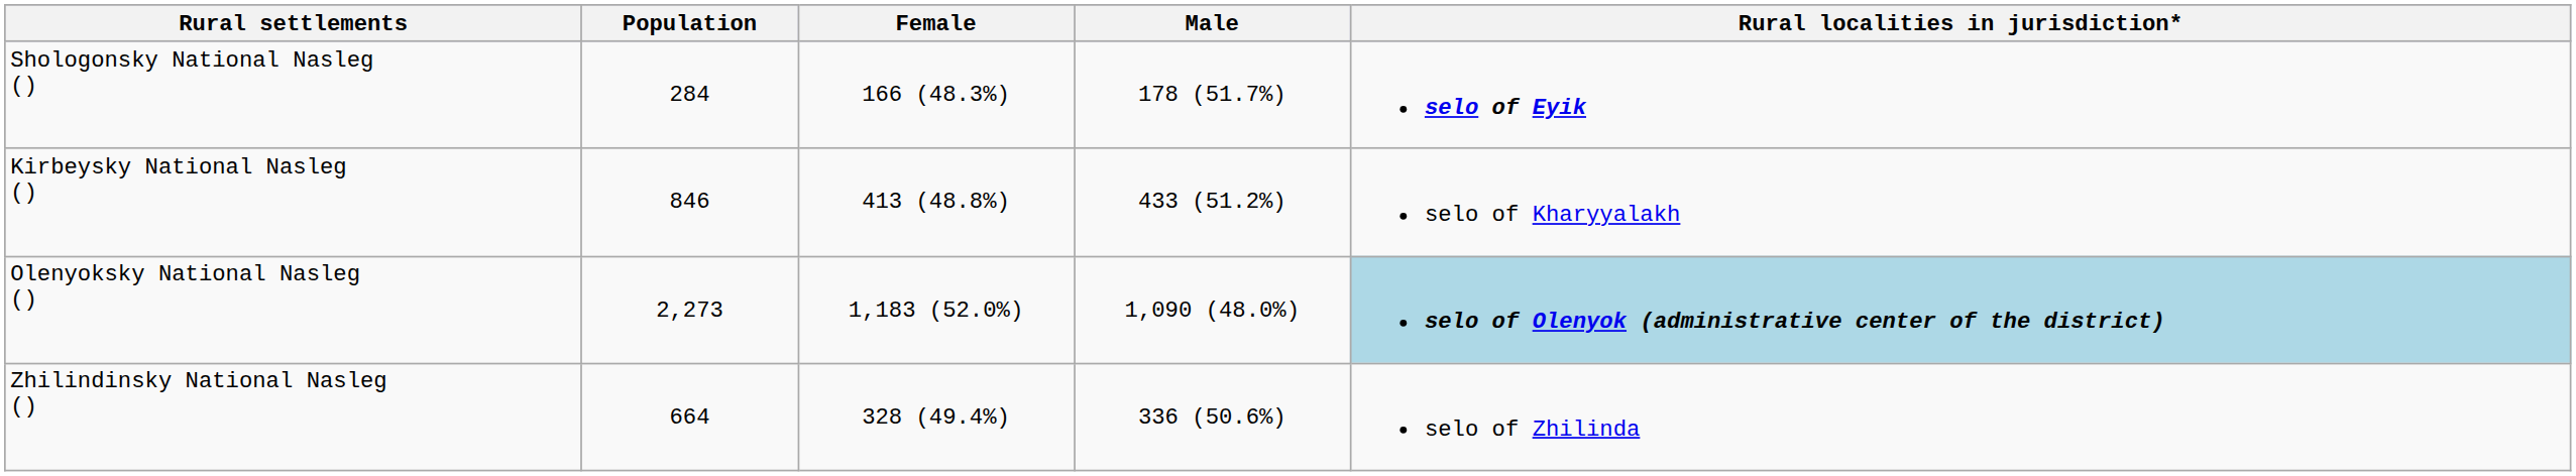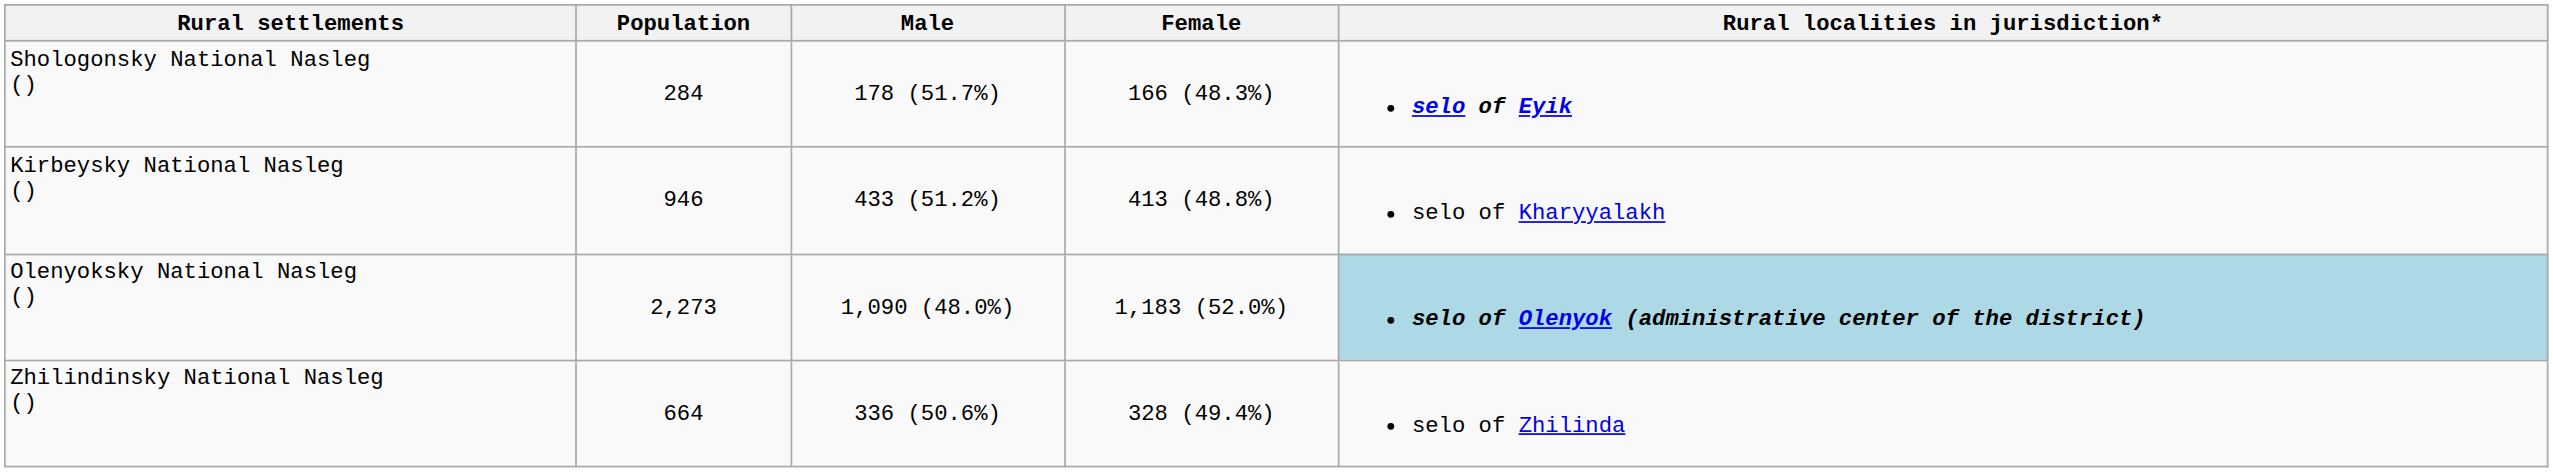 <table class="wikitable" style="width:75%">
 <tr bgcolor="#CCCCFF" align="left">
 <th>Rural settlements</th>
 <th>Population</th>
+<th>Male</th>
 <th>Female</th>
-<th>Male</th>
 <th>Rural localities in jurisdiction*</th>
 </tr>
 <tr>
 <td valign="top">Shologonsky National Nasleg<br>()</td>
 <td align="center">284</td>
+<td align="center">178 (51.7%)</td>
 <td align="center">166 (48.3%)</td>
-<td align="center">178 (51.7%)</td>
 <td><br><ul><li><strong><em><a href='#'>selo</a><em> of <a href='#'>Eyik</a><strong></li></ul></td>
 </tr>
 <tr>
 <td valign="top">Kirbeysky National Nasleg<br>()</td>
-<td align="center">846</td>
+<td align="center">946</td>
+<td align="center">433 (51.2%)</td>
 <td align="center">413 (48.8%)</td>
-<td align="center">433 (51.2%)</td>
 <td><br><ul><li></em></strong>selo</em> of <a href='#'>Kharyyalakh</a></strong></li></ul></td>
 </tr>
 <tr>
 <td valign="top">Olenyoksky National Nasleg<br>()</td>
 <td align="center">2,273</td>
+<td align="center">1,090 (48.0%)</td>
 <td align="center">1,183 (52.0%)</td>
-<td align="center">1,090 (48.0%)</td>
 <td style="background: lightblue;"><br><ul><li><strong><em>selo<em> of <a href='#'>Olenyok</a><strong> (administrative center of the district)</li></ul></td>
 </tr>
 <tr>
 <td valign="top">Zhilindinsky National Nasleg<br>()</td>
 <td align="center">664</td>
+<td align="center">336 (50.6%)</td>
 <td align="center">328 (49.4%)</td>
-<td align="center">336 (50.6%)</td>
 <td><br><ul><li></em></strong>selo</em> of <a href='#'>Zhilinda</a></strong></li></ul></td>
 </tr>
 </table>
